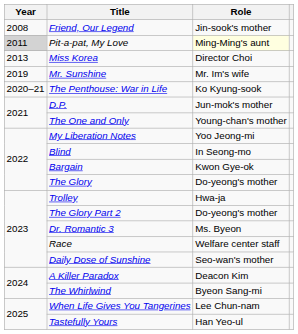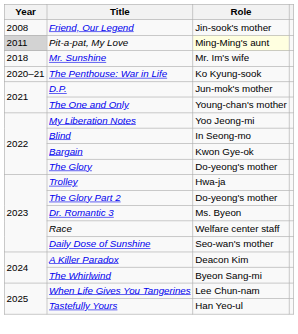 <table class="wikitable">
 <tr>
 <th>Year</th>
 <th>Title</th>
 <th>Role</th>
 <th></th>
 </tr>
 <tr>
 <td>2008</td>
 <td><em><a href='#'>Friend, Our Legend</a></em></td>
 <td>Jin-sook's mother</td>
 <td></td>
 </tr>
 <tr>
 <td style="background: lightgrey;">2011</td>
 <td><em>Pit-a-pat, My Love</em></td>
 <td style="background: lightyellow;">Ming-Ming's aunt</td>
 <td></td>
 </tr>
 <tr>
-<td>2013</td>
-<td><em><a href='#'>Miss Korea</a></em></td>
-<td>Director Choi</td>
-<td></td>
-</tr>
-<tr>
-<td>2019</td>
+<td>2018</td>
 <td><em><a href='#'>Mr. Sunshine</a></em></td>
 <td>Mr. Im's wife</td>
 <td></td>
 </tr>
 <tr>
 <td>2020–21</td>
 <td><em><a href='#'>The Penthouse: War in Life</a></em></td>
 <td>Ko Kyung-sook</td>
 <td></td>
 </tr>
 <tr>
 <td rowspan="2">2021</td>
 <td><em><a href='#'>D.P.</a></em></td>
 <td>Jun-mok's mother</td>
 <td></td>
 </tr>
 <tr>
 <td><em><a href='#'>The One and Only</a></em></td>
 <td>Young-chan's mother</td>
 <td></td>
 </tr>
 <tr>
 <td rowspan="4">2022</td>
 <td><em><a href='#'>My Liberation Notes</a></em></td>
 <td>Yoo Jeong-mi</td>
 <td></td>
 </tr>
 <tr>
 <td><em><a href='#'>Blind</a></em></td>
 <td>In Seong-mo</td>
 <td></td>
 </tr>
 <tr>
 <td><em><a href='#'>Bargain</a></em></td>
 <td>Kwon Gye-ok</td>
 <td></td>
 </tr>
 <tr>
 <td><em><a href='#'>The Glory</a></em></td>
 <td>Do-yeong's mother</td>
 <td></td>
 </tr>
 <tr>
 <td rowspan="5">2023</td>
 <td><em><a href='#'>Trolley</a></em></td>
 <td>Hwa-ja</td>
 <td></td>
 </tr>
 <tr>
 <td><em><a href='#'>The Glory Part 2</a></em></td>
 <td>Do-yeong's mother</td>
 <td></td>
 </tr>
 <tr>
 <td><em><a href='#'>Dr. Romantic 3</a></em></td>
 <td>Ms. Byeon</td>
 <td></td>
 </tr>
 <tr>
 <td><em>Race</em></td>
 <td>Welfare center staff</td>
 <td></td>
 </tr>
 <tr>
 <td><em><a href='#'>Daily Dose of Sunshine</a></em></td>
 <td>Seo-wan's mother</td>
 <td></td>
 </tr>
 <tr>
 <td rowspan="2">2024</td>
 <td><em><a href='#'>A Killer Paradox</a></em></td>
 <td>Deacon Kim</td>
 <td></td>
 </tr>
 <tr>
 <td><em><a href='#'>The Whirlwind</a></em></td>
 <td>Byeon Sang-mi</td>
 <td></td>
 </tr>
 <tr>
 <td rowspan="2">2025</td>
 <td><em><a href='#'>When Life Gives You Tangerines</a></em></td>
 <td>Lee Chun-nam</td>
 <td></td>
 </tr>
 <tr>
 <td><em><a href='#'>Tastefully Yours</a></em></td>
 <td>Han Yeo-ul</td>
 <td></td>
 </tr>
 </table>
